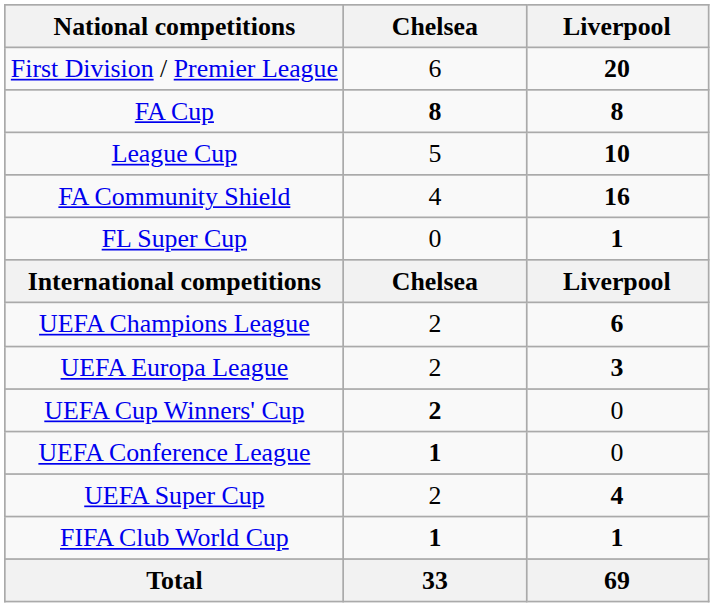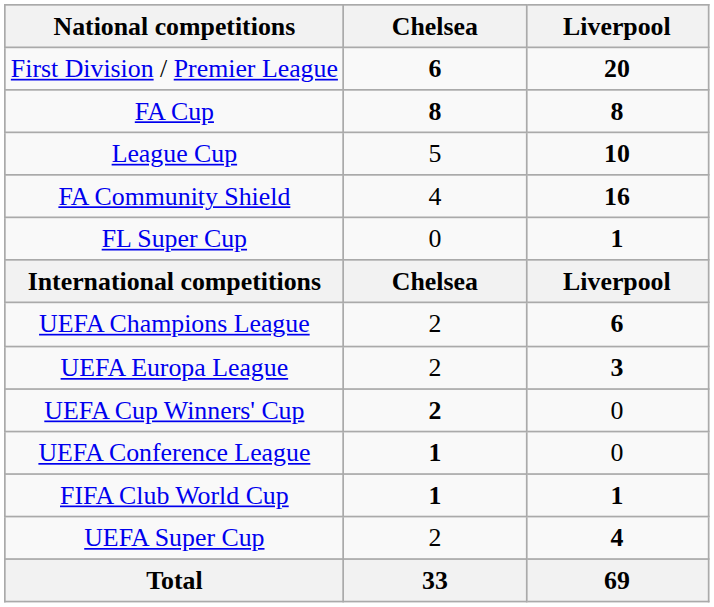 <table class="wikitable" style="text-align:center;font-size:95%">
 <tr>
 <th>National competitions</th>
 <th style="width:100px;">Chelsea</th>
 <th style="width:100px;">Liverpool</th>
 </tr>
 <tr>
 <td><a href='#'>First Division</a> / <a href='#'>Premier League</a></td>
-<td>6</td>
+<td><strong>6</strong></td>
 <td><strong>20</strong></td>
 </tr>
 <tr>
 <td><a href='#'>FA Cup</a></td>
 <td><strong>8</strong></td>
 <td><strong>8</strong></td>
 </tr>
 <tr>
 <td><a href='#'>League Cup</a></td>
 <td>5</td>
 <td><strong>10</strong></td>
 </tr>
 <tr>
 <td><a href='#'>FA Community Shield</a></td>
 <td>4</td>
 <td><strong>16</strong></td>
 </tr>
 <tr>
 <td><a href='#'>FL Super Cup</a></td>
 <td>0</td>
 <td><strong>1</strong></td>
 </tr>
 <tr>
 <th>International competitions</th>
 <th style="width:100px;">Chelsea</th>
 <th style="width:100px;">Liverpool</th>
 </tr>
 <tr>
 <td><a href='#'>UEFA Champions League</a></td>
 <td>2</td>
 <td><strong>6</strong></td>
 </tr>
 <tr>
 <td><a href='#'>UEFA Europa League</a></td>
 <td>2</td>
 <td><strong>3</strong></td>
 </tr>
 <tr>
 <td><a href='#'>UEFA Cup Winners' Cup</a></td>
 <td><strong>2</strong></td>
 <td>0</td>
 </tr>
 <tr>
 <td><a href='#'>UEFA Conference League</a></td>
 <td><strong>1</strong></td>
 <td>0</td>
 </tr>
 <tr>
+<td><a href='#'>FIFA Club World Cup</a></td>
+<td><strong>1</strong></td>
+<td><strong>1</strong></td>
+</tr>
+<tr>
 <td><a href='#'>UEFA Super Cup</a></td>
 <td>2</td>
 <td><strong>4</strong></td>
-</tr>
-<tr>
-<td><a href='#'>FIFA Club World Cup</a></td>
-<td><strong>1</strong></td>
-<td><strong>1</strong></td>
 </tr>
 <tr>
 <th>Total</th>
 <th>33</th>
 <th>69</th>
 </tr>
 </table>
